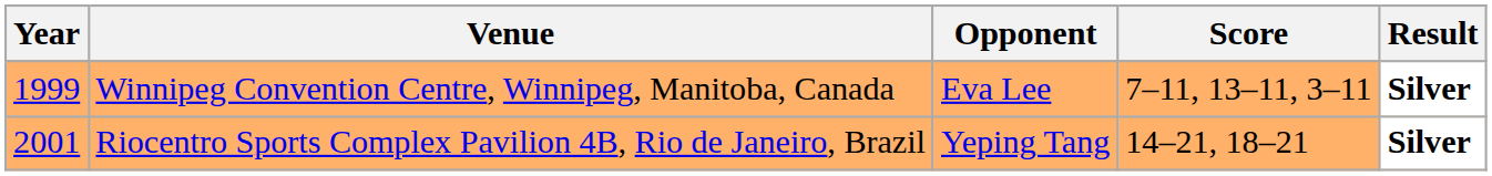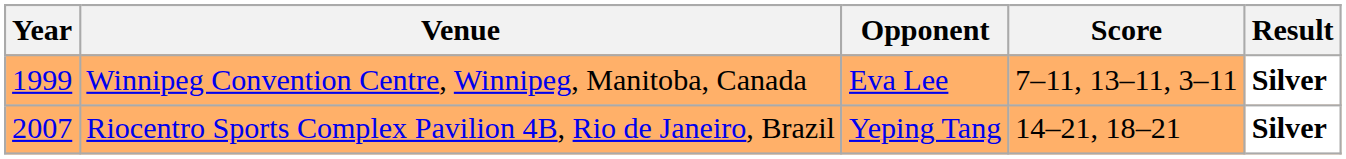 <table class="sortable wikitable" style="font-size: 90%;">
 <tr>
 <th>Year</th>
 <th>Venue</th>
 <th>Opponent</th>
 <th>Score</th>
 <th>Result</th>
 </tr>
 <tr style="background:#FFB069">
 <td align="center"><a href='#'>1999</a></td>
 <td align="left"><a href='#'>Winnipeg Convention Centre</a>, <a href='#'>Winnipeg</a>, Manitoba, Canada</td>
 <td align="left"> <a href='#'>Eva Lee</a></td>
 <td align="left">7–11, 13–11, 3–11</td>
 <td style="text-align:left; background:white"> <strong>Silver</strong></td>
 </tr>
 <tr style="background:#FFB069">
-<td align="center"><a href='#'>2001</a></td>
+<td align="center"><a href='#'>2007</a></td>
 <td align="left"><a href='#'>Riocentro Sports Complex Pavilion 4B</a>, <a href='#'>Rio de Janeiro</a>, Brazil</td>
 <td align="left"> <a href='#'>Yeping Tang</a></td>
 <td align="left">14–21, 18–21</td>
 <td style="text-align:left; background:white"> <strong>Silver</strong></td>
 </tr>
 </table>
